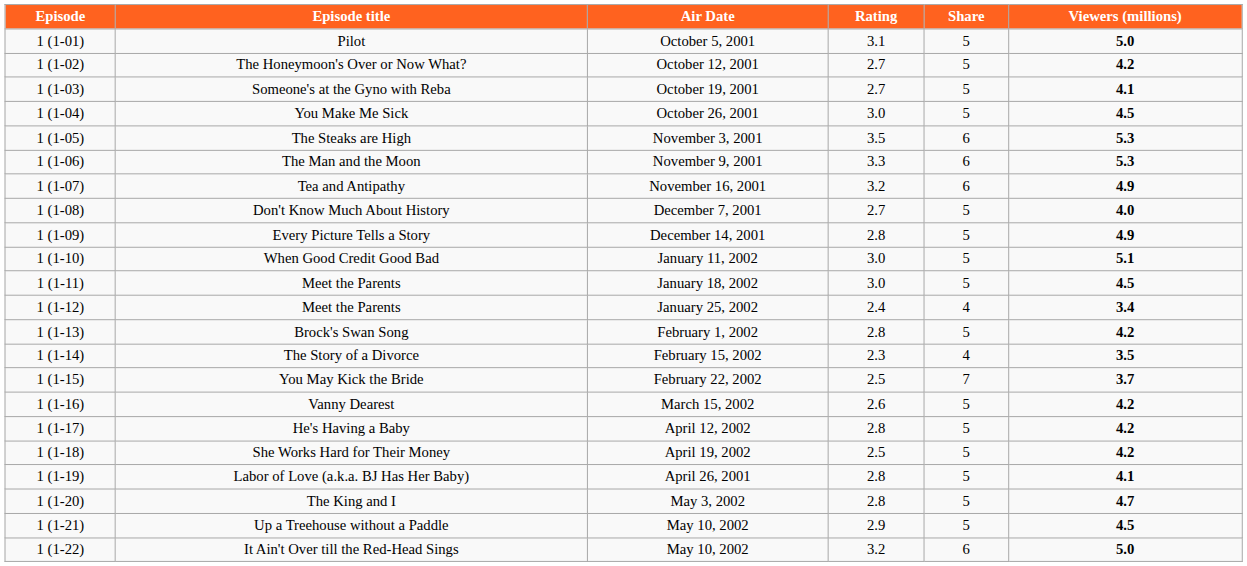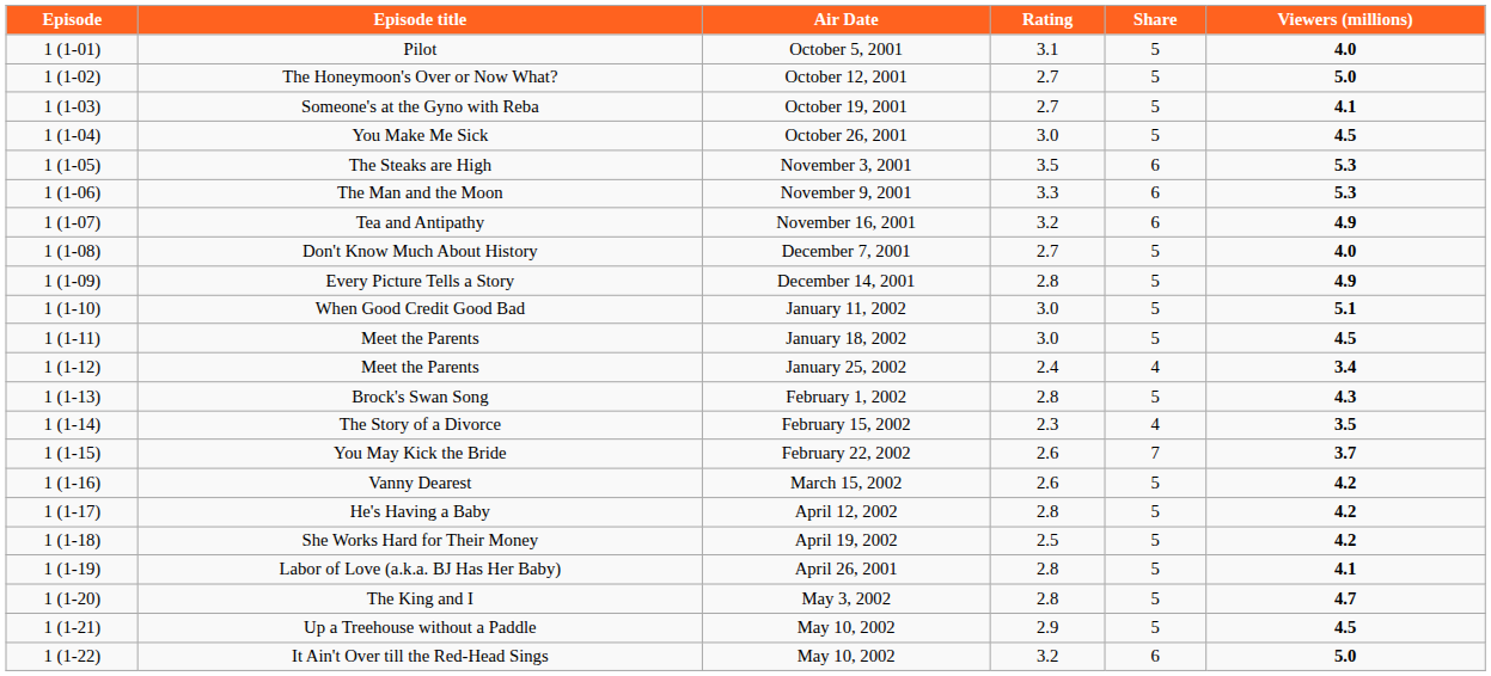 <table class="wikitable" style="font-size:90%; text-align:center; width: 96%; margin-left: auto; margin-right: auto;">
 <tr>
 <th style="background:#FF621F; color:#fff;">Episode</th>
 <th style="background:#FF621F; color:#fff;">Episode title</th>
 <th style="background:#FF621F; color:#fff;">Air Date</th>
 <th style="background:#FF621F; color:#fff;">Rating</th>
 <th style="background:#FF621F; color:#fff;">Share</th>
 <th style="background:#FF621F; color:#fff;">Viewers (millions)</th>
 </tr>
 <tr>
 <td>1 (1-01)</td>
 <td>Pilot</td>
 <td>October 5, 2001</td>
 <td>3.1</td>
 <td>5</td>
-<td><strong>5.0</strong></td>
+<td><strong>4.0</strong></td>
 </tr>
 <tr>
 <td>1 (1-02)</td>
 <td>The Honeymoon's Over or Now What?</td>
 <td>October 12, 2001</td>
 <td>2.7</td>
 <td>5</td>
-<td><strong>4.2</strong></td>
+<td><strong>5.0</strong></td>
 </tr>
 <tr>
 <td>1 (1-03)</td>
 <td>Someone's at the Gyno with Reba</td>
 <td>October 19, 2001</td>
 <td>2.7</td>
 <td>5</td>
 <td><strong>4.1</strong></td>
 </tr>
 <tr>
 <td>1 (1-04)</td>
 <td>You Make Me Sick</td>
 <td>October 26, 2001</td>
 <td>3.0</td>
 <td>5</td>
 <td><strong>4.5</strong></td>
 </tr>
 <tr>
 <td>1 (1-05)</td>
 <td>The Steaks are High</td>
 <td>November 3, 2001</td>
 <td>3.5</td>
 <td>6</td>
 <td><strong>5.3</strong></td>
 </tr>
 <tr>
 <td>1 (1-06)</td>
 <td>The Man and the Moon</td>
 <td>November 9, 2001</td>
 <td>3.3</td>
 <td>6</td>
 <td><strong>5.3</strong></td>
 </tr>
 <tr>
 <td>1 (1-07)</td>
 <td>Tea and Antipathy</td>
 <td>November 16, 2001</td>
 <td>3.2</td>
 <td>6</td>
 <td><strong>4.9</strong></td>
 </tr>
 <tr>
 <td>1 (1-08)</td>
 <td>Don't Know Much About History</td>
 <td>December 7, 2001</td>
 <td>2.7</td>
 <td>5</td>
 <td><strong>4.0</strong></td>
 </tr>
 <tr>
 <td>1 (1-09)</td>
 <td>Every Picture Tells a Story</td>
 <td>December 14, 2001</td>
 <td>2.8</td>
 <td>5</td>
 <td><strong>4.9</strong></td>
 </tr>
 <tr>
 <td>1 (1-10)</td>
 <td>When Good Credit Good Bad</td>
 <td>January 11, 2002</td>
 <td>3.0</td>
 <td>5</td>
 <td><strong>5.1</strong></td>
 </tr>
 <tr>
 <td>1 (1-11)</td>
 <td>Meet the Parents</td>
 <td>January 18, 2002</td>
 <td>3.0</td>
 <td>5</td>
 <td><strong>4.5</strong></td>
 </tr>
 <tr>
 <td>1 (1-12)</td>
 <td>Meet the Parents</td>
 <td>January 25, 2002</td>
 <td>2.4</td>
 <td>4</td>
 <td><strong>3.4</strong></td>
 </tr>
 <tr>
 <td>1 (1-13)</td>
 <td>Brock's Swan Song</td>
 <td>February 1, 2002</td>
 <td>2.8</td>
 <td>5</td>
-<td><strong>4.2</strong></td>
+<td><strong>4.3</strong></td>
 </tr>
 <tr>
 <td>1 (1-14)</td>
 <td>The Story of a Divorce</td>
 <td>February 15, 2002</td>
 <td>2.3</td>
 <td>4</td>
 <td><strong>3.5</strong></td>
 </tr>
 <tr>
 <td>1 (1-15)</td>
 <td>You May Kick the Bride</td>
 <td>February 22, 2002</td>
-<td>2.5</td>
+<td>2.6</td>
 <td>7</td>
 <td><strong>3.7</strong></td>
 </tr>
 <tr>
 <td>1 (1-16)</td>
 <td>Vanny Dearest</td>
 <td>March 15, 2002</td>
 <td>2.6</td>
 <td>5</td>
 <td><strong>4.2</strong></td>
 </tr>
 <tr>
 <td>1 (1-17)</td>
 <td>He's Having a Baby</td>
 <td>April 12, 2002</td>
 <td>2.8</td>
 <td>5</td>
 <td><strong>4.2</strong></td>
 </tr>
 <tr>
 <td>1 (1-18)</td>
 <td>She Works Hard for Their Money</td>
 <td>April 19, 2002</td>
 <td>2.5</td>
 <td>5</td>
 <td><strong>4.2</strong></td>
 </tr>
 <tr>
 <td>1 (1-19)</td>
 <td>Labor of Love (a.k.a. BJ Has Her Baby)</td>
 <td>April 26, 2001</td>
 <td>2.8</td>
 <td>5</td>
 <td><strong>4.1</strong></td>
 </tr>
 <tr>
 <td>1 (1-20)</td>
 <td>The King and I</td>
 <td>May 3, 2002</td>
 <td>2.8</td>
 <td>5</td>
 <td><strong>4.7</strong></td>
 </tr>
 <tr>
 <td>1 (1-21)</td>
 <td>Up a Treehouse without a Paddle</td>
 <td>May 10, 2002</td>
 <td>2.9</td>
 <td>5</td>
 <td><strong>4.5</strong></td>
 </tr>
 <tr>
 <td>1 (1-22)</td>
 <td>It Ain't Over till the Red-Head Sings</td>
 <td>May 10, 2002</td>
 <td>3.2</td>
 <td>6</td>
 <td><strong>5.0</strong></td>
 </tr>
 </table>
